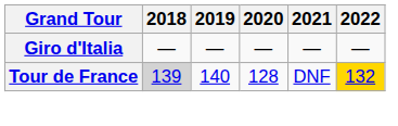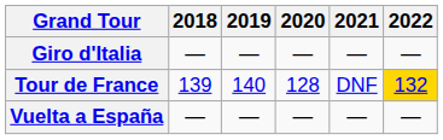 <table class="wikitable plainrowheaders">
 <tr>
 <th scope="col"><a href='#'>Grand Tour</a></th>
 <th scope="col">2018</th>
 <th scope="col">2019</th>
 <th scope="col">2020</th>
 <th scope="col">2021</th>
 <th scope="col">2022</th>
 </tr>
 <tr style="text-align:center;">
 <th scope="row"> <a href='#'>Giro d'Italia</a></th>
 <td>—</td>
 <td>—</td>
 <td>—</td>
 <td>—</td>
 <td>—</td>
 </tr>
 <tr style="text-align:center;">
 <th scope="row"> <a href='#'>Tour de France</a></th>
-<td style="background: lightgrey;"><a href='#'>139</a></td>
+<td><a href='#'>139</a></td>
 <td><a href='#'>140</a></td>
 <td><a href='#'>128</a></td>
 <td><a href='#'>DNF</a></td>
 <td style="background: gold;"><a href='#'>132</a></td>
 </tr>
+<tr style="text-align:center;">
+<th scope="row"> <a href='#'>Vuelta a España</a></th>
+<td>—</td>
+<td>—</td>
+<td>—</td>
+<td>—</td>
+<td>—</td>
+</tr>
 </table>
